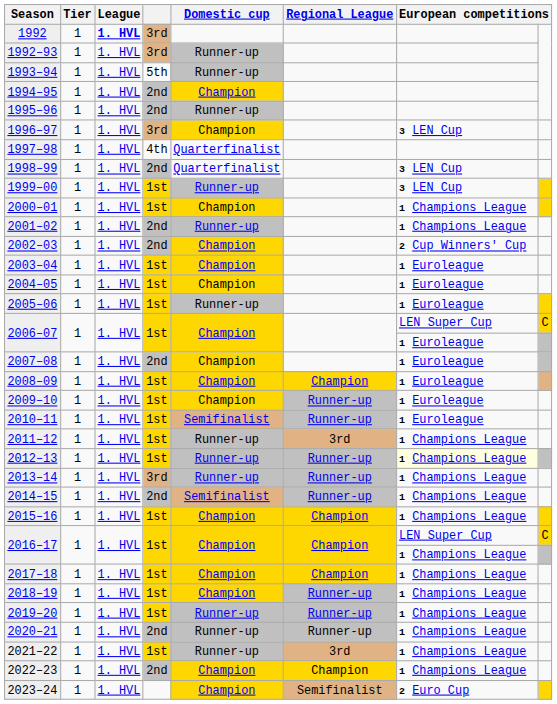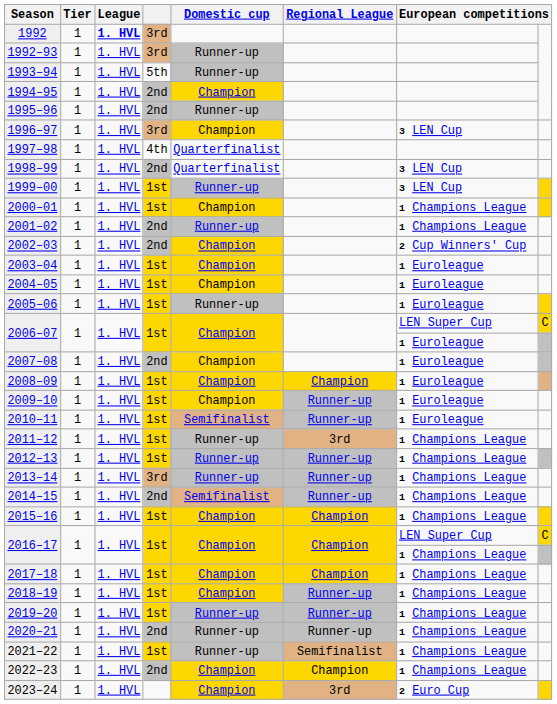 <table class="wikitable" style="font-size:88%; text-align:center">
 <tr>
 <th>Season</th>
 <th>Tier</th>
 <th>League</th>
 <th></th>
 <th><a href='#'>Domestic cup</a></th>
 <th><a href='#'>Regional League</a></th>
 <th colspan=2>European competitions</th>
 </tr>
 <tr>
 <td style="background:#efefef;"><a href='#'>1992</a></td>
 <td>1</td>
 <td><strong><a href='#'>1. HVL</a></strong></td>
 <td style="background:#e1b384">3rd</td>
 <td></td>
 <td></td>
 <td></td>
 </tr>
 <tr>
 <td style="background:#efefef;"><a href='#'>1992–93</a></td>
 <td>1</td>
 <td><a href='#'>1. HVL</a></td>
 <td style="background:#e1b384">3rd</td>
 <td style="background:silver">Runner-up</td>
 <td></td>
 <td></td>
 </tr>
 <tr>
 <td style="background:#efefef;"><a href='#'>1993–94</a></td>
 <td>1</td>
 <td><a href='#'>1. HVL</a></td>
 <td>5th</td>
 <td style="background:silver">Runner-up</td>
 <td></td>
 <td></td>
 </tr>
 <tr>
 <td style="background:#efefef;"><a href='#'>1994–95</a></td>
 <td>1</td>
 <td><a href='#'>1. HVL</a></td>
 <td style="background:silver">2nd</td>
 <td style="background:gold"><a href='#'>Champion</a></td>
 <td></td>
 <td></td>
 </tr>
 <tr>
 <td style="background:#efefef;"><a href='#'>1995–96</a></td>
 <td>1</td>
 <td><a href='#'>1. HVL</a></td>
 <td style="background:silver">2nd</td>
 <td style="background:silver">Runner-up</td>
 <td></td>
 <td></td>
 </tr>
 <tr>
 <td style="background:#efefef;"><a href='#'>1996–97</a></td>
 <td>1</td>
 <td><a href='#'>1. HVL</a></td>
 <td style="background:#e1b384">3rd</td>
 <td style="background:gold">Champion</td>
 <td></td>
 <td align=left><small><strong>3</strong></small> <a href='#'>LEN Cup</a></td>
 <td></td>
 </tr>
 <tr>
 <td style="background:#efefef;"><a href='#'>1997–98</a></td>
 <td>1</td>
 <td><a href='#'>1. HVL</a></td>
 <td>4th</td>
 <td><a href='#'>Quarterfinalist</a></td>
 <td></td>
 <td></td>
 </tr>
 <tr>
 <td style="background:#efefef;"><a href='#'>1998–99</a></td>
 <td>1</td>
 <td><a href='#'>1. HVL</a></td>
 <td style="background:silver">2nd</td>
 <td><a href='#'>Quarterfinalist</a></td>
 <td></td>
 <td align=left><small><strong>3</strong></small> <a href='#'>LEN Cup</a></td>
 <td></td>
 </tr>
 <tr>
 <td style="background:#efefef;"><a href='#'>1999–00</a></td>
 <td>1</td>
 <td><a href='#'>1. HVL</a></td>
 <td style="background:gold">1st</td>
 <td style="background:silver"><a href='#'>Runner-up</a></td>
 <td></td>
 <td align=left><small><strong>3</strong></small> <a href='#'>LEN Cup</a></td>
 <td bgcolor=gold></td>
 </tr>
 <tr>
 <td style="background:#efefef;"><a href='#'>2000–01</a></td>
 <td>1</td>
 <td><a href='#'>1. HVL</a></td>
 <td style="background:gold">1st</td>
 <td style="background:gold">Champion</td>
 <td></td>
 <td align=left><small><strong>1</strong></small> <a href='#'>Champions League</a></td>
 <td bgcolor=gold></td>
 </tr>
 <tr>
 <td style="background:#efefef;"><a href='#'>2001–02</a></td>
 <td>1</td>
 <td><a href='#'>1. HVL</a></td>
 <td style="background:silver">2nd</td>
 <td style="background:silver"><a href='#'>Runner-up</a></td>
 <td></td>
 <td align=left><small><strong>1</strong></small> <a href='#'>Champions League</a></td>
 <td></td>
 </tr>
 <tr>
 <td style="background:#efefef;"><a href='#'>2002–03</a></td>
 <td>1</td>
 <td><a href='#'>1. HVL</a></td>
 <td style="background:silver">2nd</td>
 <td style="background:gold"><a href='#'>Champion</a></td>
 <td></td>
 <td align=left><small><strong>2</strong></small> <a href='#'>Cup Winners' Cup</a></td>
 <td></td>
 </tr>
 <tr>
 <td style="background:#efefef;"><a href='#'>2003–04</a></td>
 <td>1</td>
 <td><a href='#'>1. HVL</a></td>
 <td style="background:gold">1st</td>
 <td style="background:gold"><a href='#'>Champion</a></td>
 <td></td>
 <td align=left><small><strong>1</strong></small> <a href='#'>Euroleague</a></td>
 <td></td>
 </tr>
 <tr>
 <td style="background:#efefef;"><a href='#'>2004–05</a></td>
 <td>1</td>
 <td><a href='#'>1. HVL</a></td>
 <td style="background:gold">1st</td>
 <td style="background:gold">Champion</td>
 <td></td>
 <td align=left><small><strong>1</strong></small> <a href='#'>Euroleague</a></td>
 <td></td>
 </tr>
 <tr>
 <td style="background:#efefef;"><a href='#'>2005–06</a></td>
 <td>1</td>
 <td><a href='#'>1. HVL</a></td>
 <td style="background:gold">1st</td>
 <td style="background:silver">Runner-up</td>
 <td></td>
 <td align=left><small><strong>1</strong></small> <a href='#'>Euroleague</a></td>
 <td bgcolor=gold></td>
 </tr>
 <tr>
 <td rowspan=2 style="background:#efefef;"><a href='#'>2006–07</a></td>
 <td rowspan=2>1</td>
 <td rowspan=2><a href='#'>1. HVL</a></td>
 <td rowspan=2 style="background:gold">1st</td>
 <td rowspan=2 style="background:gold"><a href='#'>Champion</a></td>
 <td rowspan=2></td>
 <td align=left><a href='#'>LEN Super Cup</a></td>
 <td bgcolor=gold>C</td>
 </tr>
 <tr>
 <td align=left><small><strong>1</strong></small> <a href='#'>Euroleague</a></td>
 <td bgcolor=silver></td>
 </tr>
 <tr>
 <td style="background:#efefef;"><a href='#'>2007–08</a></td>
 <td>1</td>
 <td><a href='#'>1. HVL</a></td>
 <td style="background:silver">2nd</td>
 <td style="background:gold">Champion</td>
 <td></td>
 <td align=left><small><strong>1</strong></small> <a href='#'>Euroleague</a></td>
 <td bgcolor=silver></td>
 </tr>
 <tr>
 <td style="background:#efefef;"><a href='#'>2008–09</a></td>
 <td>1</td>
 <td><a href='#'>1. HVL</a></td>
 <td style="background:gold">1st</td>
 <td style="background:gold"><a href='#'>Champion</a></td>
 <td style="background:gold"><a href='#'>Champion</a></td>
 <td align=left><small><strong>1</strong></small> <a href='#'>Euroleague</a></td>
 <td bgcolor=#e1b384></td>
 </tr>
 <tr>
 <td style="background:#efefef;"><a href='#'>2009–10</a></td>
 <td>1</td>
 <td><a href='#'>1. HVL</a></td>
 <td style="background:gold">1st</td>
 <td style="background:gold">Champion</td>
 <td style="background:silver"><a href='#'>Runner-up</a></td>
 <td align=left><small><strong>1</strong></small> <a href='#'>Euroleague</a></td>
 <td></td>
 </tr>
 <tr>
 <td style="background:#efefef;"><a href='#'>2010–11</a></td>
 <td>1</td>
 <td><a href='#'>1. HVL</a></td>
 <td style="background:gold">1st</td>
 <td style="background:#e1b384"><a href='#'>Semifinalist</a></td>
 <td style="background:silver"><a href='#'>Runner-up</a></td>
 <td align=left><small><strong>1</strong></small> <a href='#'>Euroleague</a></td>
 <td></td>
 </tr>
 <tr>
 <td style="background:#efefef;"><a href='#'>2011–12</a></td>
 <td>1</td>
 <td><a href='#'>1. HVL</a></td>
 <td style="background:gold">1st</td>
 <td style="background:silver">Runner-up</td>
 <td style="background:#e1b384">3rd</td>
 <td align=left><small><strong>1</strong></small> <a href='#'>Champions League</a></td>
 <td></td>
 </tr>
 <tr>
 <td style="background:#efefef;"><a href='#'>2012–13</a></td>
 <td>1</td>
 <td><a href='#'>1. HVL</a></td>
 <td style="background:gold">1st</td>
 <td style="background:silver"><a href='#'>Runner-up</a></td>
 <td style="background:silver"><a href='#'>Runner-up</a></td>
-<td align=left style="background: lightyellow;"><small><strong>1</strong></small> <a href='#'>Champions League</a></td>
+<td align=left><small><strong>1</strong></small> <a href='#'>Champions League</a></td>
 <td bgcolor=silver></td>
 </tr>
 <tr>
 <td style="background:#efefef;"><a href='#'>2013–14</a></td>
 <td>1</td>
 <td><a href='#'>1. HVL</a></td>
 <td style="background:#e1b384">3rd</td>
 <td style="background:silver"><a href='#'>Runner-up</a></td>
 <td style="background:silver"><a href='#'>Runner-up</a></td>
 <td align=left><small><strong>1</strong></small> <a href='#'>Champions League</a></td>
 <td></td>
 </tr>
 <tr>
 <td style="background:#efefef;"><a href='#'>2014–15</a></td>
 <td>1</td>
 <td><a href='#'>1. HVL</a></td>
 <td style="background:silver">2nd</td>
 <td style="background:#e1b384"><a href='#'>Semifinalist</a></td>
 <td style="background:silver"><a href='#'>Runner-up</a></td>
 <td align=left><small><strong>1</strong></small> <a href='#'>Champions League</a></td>
 <td></td>
 </tr>
 <tr>
 <td style="background:#efefef;"><a href='#'>2015–16</a></td>
 <td>1</td>
 <td><a href='#'>1. HVL</a></td>
 <td style="background:gold">1st</td>
 <td style="background:gold"><a href='#'>Champion</a></td>
 <td style="background:gold"><a href='#'>Champion</a></td>
 <td align=left><small><strong>1</strong></small> <a href='#'>Champions League</a></td>
 <td bgcolor=gold></td>
 </tr>
 <tr>
 <td rowspan=2 style="background:#efefef;"><a href='#'>2016–17</a></td>
 <td rowspan=2>1</td>
 <td rowspan=2><a href='#'>1. HVL</a></td>
 <td rowspan=2 style="background:gold">1st</td>
 <td rowspan=2 style="background:gold"><a href='#'>Champion</a></td>
 <td rowspan=2 style="background:gold"><a href='#'>Champion</a></td>
 <td align=left><a href='#'>LEN Super Cup</a></td>
 <td bgcolor=gold>C</td>
 </tr>
 <tr>
 <td align=left><small><strong>1</strong></small> <a href='#'>Champions League</a></td>
 <td bgcolor=silver></td>
 </tr>
 <tr>
 <td style="background:#efefef;"><a href='#'>2017–18</a></td>
 <td>1</td>
 <td><a href='#'>1. HVL</a></td>
 <td style="background:gold">1st</td>
 <td style="background:gold"><a href='#'>Champion</a></td>
 <td style="background:gold"><a href='#'>Champion</a></td>
 <td align=left><small><strong>1</strong></small> <a href='#'>Champions League</a></td>
 <td></td>
 </tr>
 <tr>
 <td style="background:#efefef;"><a href='#'>2018–19</a></td>
 <td>1</td>
 <td><a href='#'>1. HVL</a></td>
 <td style="background:gold">1st</td>
 <td style="background:gold"><a href='#'>Champion</a></td>
 <td style="background:silver"><a href='#'>Runner-up</a></td>
 <td align=left><small><strong>1</strong></small> <a href='#'>Champions League</a></td>
 <td></td>
 </tr>
 <tr>
 <td style="background:#efefef;"><a href='#'>2019–20</a></td>
 <td>1</td>
 <td><a href='#'>1. HVL</a></td>
 <td style="background:gold">1st</td>
 <td style="background:silver"><a href='#'>Runner-up</a></td>
 <td style="background:silver"><a href='#'>Runner-up</a></td>
 <td align=left><small><strong>1</strong></small> <a href='#'>Champions League</a></td>
 <td></td>
 </tr>
 <tr>
 <td style="background:#efefef;"><a href='#'>2020–21</a></td>
 <td>1</td>
 <td><a href='#'>1. HVL</a></td>
 <td style="background:silver">2nd</td>
 <td style="background:silver">Runner-up</td>
 <td style="background:silver">Runner-up</td>
 <td align=left><small><strong>1</strong></small> <a href='#'>Champions League</a></td>
 <td></td>
 </tr>
 <tr>
 <td style="background:#efefef;">2021–22</td>
 <td>1</td>
 <td><a href='#'>1. HVL</a></td>
 <td style="background:gold">1st</td>
 <td style="background:silver">Runner-up</td>
-<td style="background:#e1b384">3rd</td>
+<td style="background:#e1b384">Semifinalist</td>
 <td align=left><small><strong>1</strong></small> <a href='#'>Champions League</a></td>
 <td></td>
 </tr>
 <tr>
 <td style="background:#efefef;">2022–23</td>
 <td>1</td>
 <td><a href='#'>1. HVL</a></td>
 <td style="background:silver">2nd</td>
 <td style="background:gold"><a href='#'>Champion</a></td>
 <td style="background:gold">Champion</td>
 <td align=left><small><strong>1</strong></small> <a href='#'>Champions League</a></td>
 <td></td>
 </tr>
 <tr>
 <td style="background:#efefef;">2023–24</td>
 <td>1</td>
 <td><a href='#'>1. HVL</a></td>
 <td></td>
 <td style="background:gold"><a href='#'>Champion</a></td>
-<td style="background:#e1b384">Semifinalist</td>
+<td style="background:#e1b384">3rd</td>
 <td align=left><small><strong>2</strong></small> <a href='#'>Euro Cup</a></td>
 <td bgcolor=gold></td>
 </tr>
 </table>
